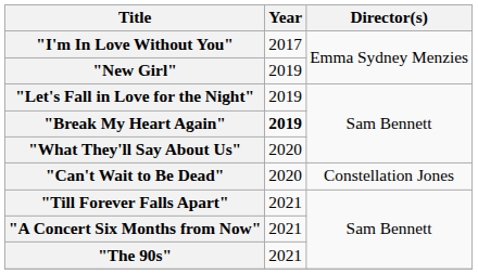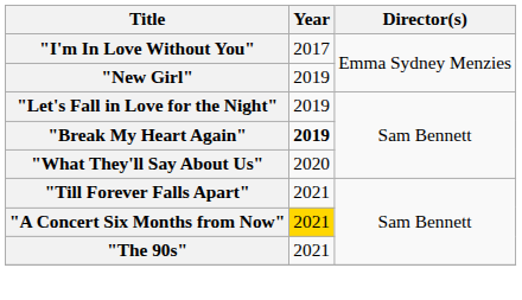 <table class="wikitable plainrowheaders" style="text-align:center;">
 <tr>
 <th scope="col">Title</th>
 <th scope="col">Year</th>
 <th scope="col">Director(s)</th>
 </tr>
 <tr>
 <th scope="row">"I'm In Love Without You"</th>
 <td>2017</td>
 <td rowspan="2">Emma Sydney Menzies</td>
 </tr>
 <tr>
 <th scope="row">"New Girl"</th>
 <td>2019</td>
 </tr>
 <tr>
 <th scope="row">"Let's Fall in Love for the Night"</th>
 <td>2019</td>
 <td rowspan="3">Sam Bennett</td>
 </tr>
 <tr>
 <th scope="row">"Break My Heart Again"</th>
 <td><strong>2019</strong></td>
 </tr>
 <tr>
 <th scope="row">"What They'll Say About Us"</th>
 <td>2020</td>
 </tr>
 <tr>
-<th scope="row">"Can't Wait to Be Dead"</th>
-<td>2020</td>
-<td>Constellation Jones</td>
-</tr>
-<tr>
 <th scope="row">"Till Forever Falls Apart"</th>
 <td>2021</td>
 <td rowspan="3">Sam Bennett</td>
 </tr>
 <tr>
 <th scope="row">"A Concert Six Months from Now"</th>
-<td>2021</td>
+<td style="background: gold;">2021</td>
 </tr>
 <tr>
 <th scope="row">"The 90s"</th>
 <td>2021</td>
 </tr>
 <tr>
 </tr>
 </table>
